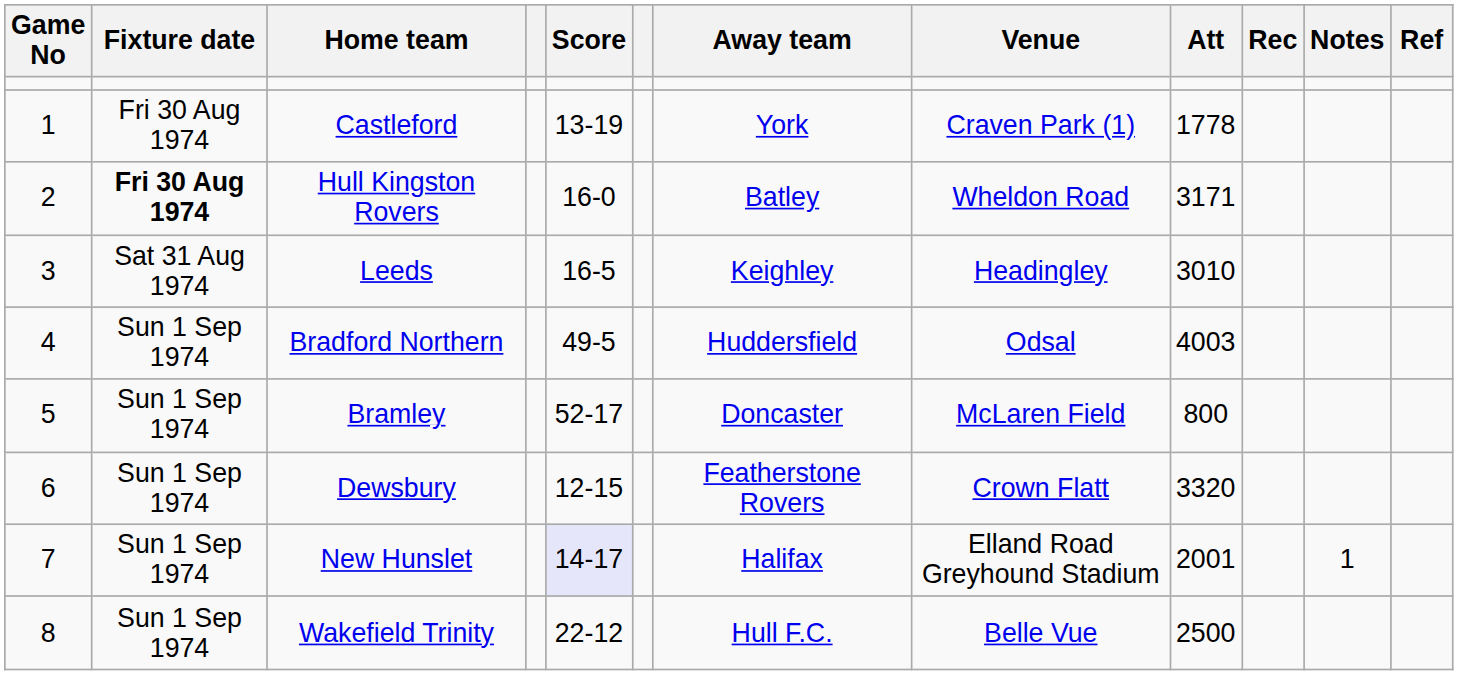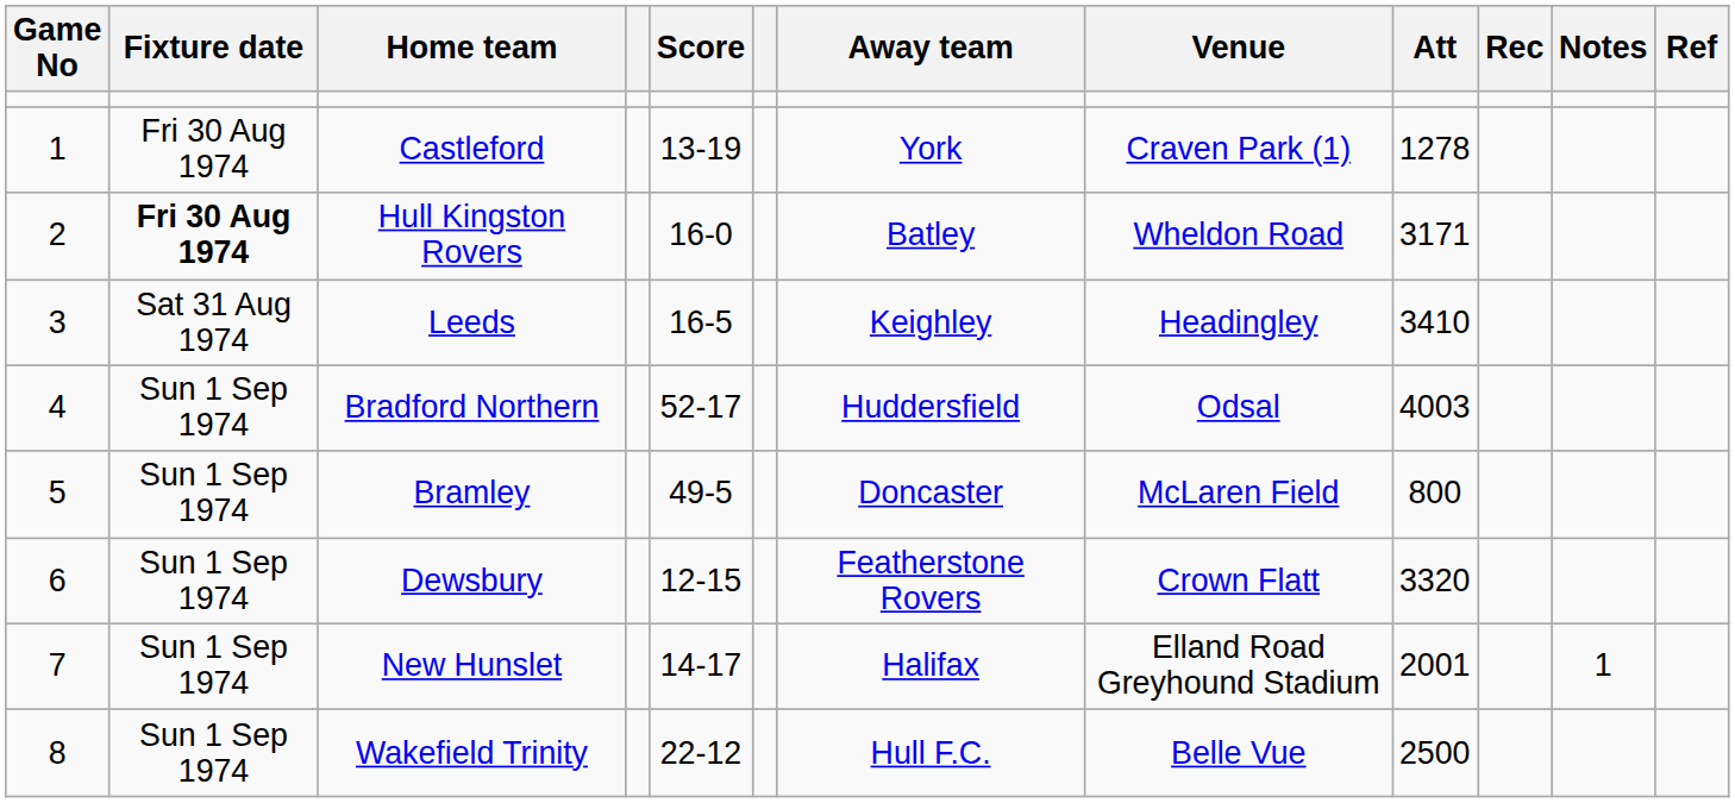 <table class="wikitable" style="text-align:center;">
 <tr>
 <th width=20 abbr="No">Game No</th>
 <th width=100 abbr="Date">Fixture date</th>
 <th width=150 abbr="Home team">Home team</th>
 <th width=5 abbr="space"></th>
 <th width=20 abbr="Score">Score</th>
 <th width=5 abbr="space"></th>
 <th width=150 abbr="Away team">Away team</th>
 <th width=150 abbr="Venue">Venue</th>
 <th width=30 abbr="Att">Att</th>
 <th width=30 abbr="Rec">Rec</th>
 <th width=20 abbr="Notes">Notes</th>
 <th width=30 abbr="Ref">Ref</th>
 </tr>
 <tr>
 <td></td>
 <td></td>
 <td></td>
 <td></td>
 <td></td>
 <td></td>
 <td></td>
 <td></td>
 <td></td>
 <td></td>
 <td></td>
 <td></td>
 </tr>
 <tr>
 <td>1</td>
 <td>Fri 30 Aug 1974</td>
 <td><a href='#'>Castleford</a></td>
 <td></td>
 <td>13-19</td>
 <td></td>
 <td><a href='#'>York</a></td>
 <td><a href='#'>Craven Park (1)</a></td>
-<td>1778</td>
+<td>1278</td>
 <td></td>
 <td></td>
 <td></td>
 </tr>
 <tr>
 <td>2</td>
 <td><strong>Fri 30 Aug 1974</strong></td>
 <td><a href='#'>Hull Kingston Rovers</a></td>
 <td></td>
 <td>16-0</td>
 <td></td>
 <td><a href='#'>Batley</a></td>
 <td><a href='#'>Wheldon Road</a></td>
 <td>3171</td>
 <td></td>
 <td></td>
 <td></td>
 </tr>
 <tr>
 <td>3</td>
 <td>Sat 31 Aug 1974</td>
 <td><a href='#'>Leeds</a></td>
 <td></td>
 <td>16-5</td>
 <td></td>
 <td><a href='#'>Keighley</a></td>
 <td><a href='#'>Headingley</a></td>
-<td>3010</td>
+<td>3410</td>
 <td></td>
 <td></td>
 <td></td>
 </tr>
 <tr>
 <td>4</td>
 <td>Sun 1 Sep 1974</td>
 <td><a href='#'>Bradford Northern</a></td>
 <td></td>
-<td>49-5</td>
+<td>52-17</td>
 <td></td>
 <td><a href='#'>Huddersfield</a></td>
 <td><a href='#'>Odsal</a></td>
 <td>4003</td>
 <td></td>
 <td></td>
 <td></td>
 </tr>
 <tr>
 <td>5</td>
 <td>Sun 1 Sep 1974</td>
 <td><a href='#'>Bramley</a></td>
 <td></td>
-<td>52-17</td>
+<td>49-5</td>
 <td></td>
 <td><a href='#'>Doncaster</a></td>
 <td><a href='#'>McLaren Field</a></td>
 <td>800</td>
 <td></td>
 <td></td>
 <td></td>
 </tr>
 <tr>
 <td>6</td>
 <td>Sun 1 Sep 1974</td>
 <td><a href='#'>Dewsbury</a></td>
 <td></td>
 <td>12-15</td>
 <td></td>
 <td><a href='#'>Featherstone Rovers</a></td>
 <td><a href='#'>Crown Flatt</a></td>
 <td>3320</td>
 <td></td>
 <td></td>
 <td></td>
 </tr>
 <tr>
 <td>7</td>
 <td>Sun 1 Sep 1974</td>
 <td><a href='#'>New Hunslet</a></td>
 <td></td>
-<td style="background: lavender;">14-17</td>
+<td>14-17</td>
 <td></td>
 <td><a href='#'>Halifax</a></td>
 <td>Elland Road Greyhound Stadium</td>
 <td>2001</td>
 <td></td>
 <td>1</td>
 <td></td>
 </tr>
 <tr>
 <td>8</td>
 <td>Sun 1 Sep 1974</td>
 <td><a href='#'>Wakefield Trinity</a></td>
 <td></td>
 <td>22-12</td>
 <td></td>
 <td><a href='#'>Hull F.C.</a></td>
 <td><a href='#'>Belle Vue</a></td>
 <td>2500</td>
 <td></td>
 <td></td>
 <td></td>
 </tr>
 </table>
